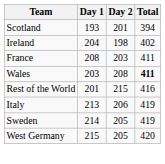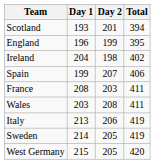 <table class="wikitable" style="text-align:center">
 <tr>
 <th>Team</th>
 <th>Day 1</th>
 <th>Day 2</th>
 <th>Total</th>
 </tr>
 <tr>
 <td align=left> Scotland</td>
 <td>193</td>
 <td>201</td>
 <td>394</td>
 </tr>
 <tr>
+<td align=left> England</td>
+<td>196</td>
+<td>199</td>
+<td>395</td>
+</tr>
+<tr>
 <td align=left> Ireland</td>
 <td>204</td>
 <td>198</td>
 <td>402</td>
+</tr>
+<tr>
+<td align=left> Spain</td>
+<td>199</td>
+<td>207</td>
+<td>406</td>
 </tr>
 <tr>
 <td align=left> France</td>
 <td>208</td>
 <td>203</td>
 <td>411</td>
 </tr>
 <tr>
 <td align=left> Wales</td>
 <td>203</td>
 <td>208</td>
-<td><strong>411</strong></td>
-</tr>
-<tr>
-<td align=left>Rest of the World</td>
-<td>201</td>
-<td>215</td>
-<td>416</td>
+<td>411</td>
 </tr>
 <tr>
 <td align=left> Italy</td>
 <td>213</td>
 <td>206</td>
 <td>419</td>
 </tr>
 <tr>
 <td align=left> Sweden</td>
 <td>214</td>
 <td>205</td>
 <td>419</td>
 </tr>
 <tr>
 <td align=left> West Germany</td>
 <td>215</td>
 <td>205</td>
 <td>420</td>
 </tr>
 </table>
